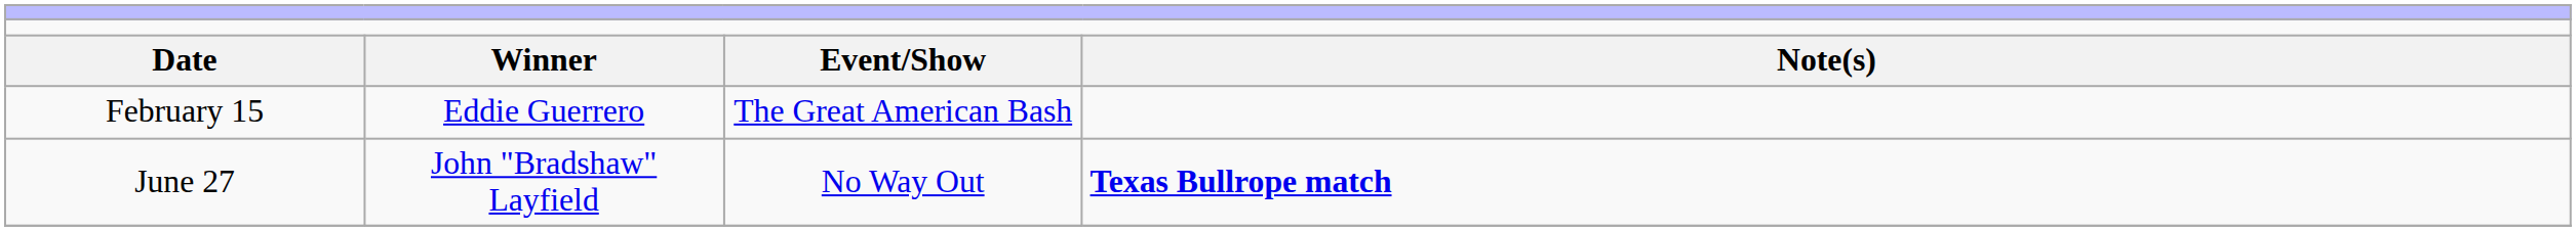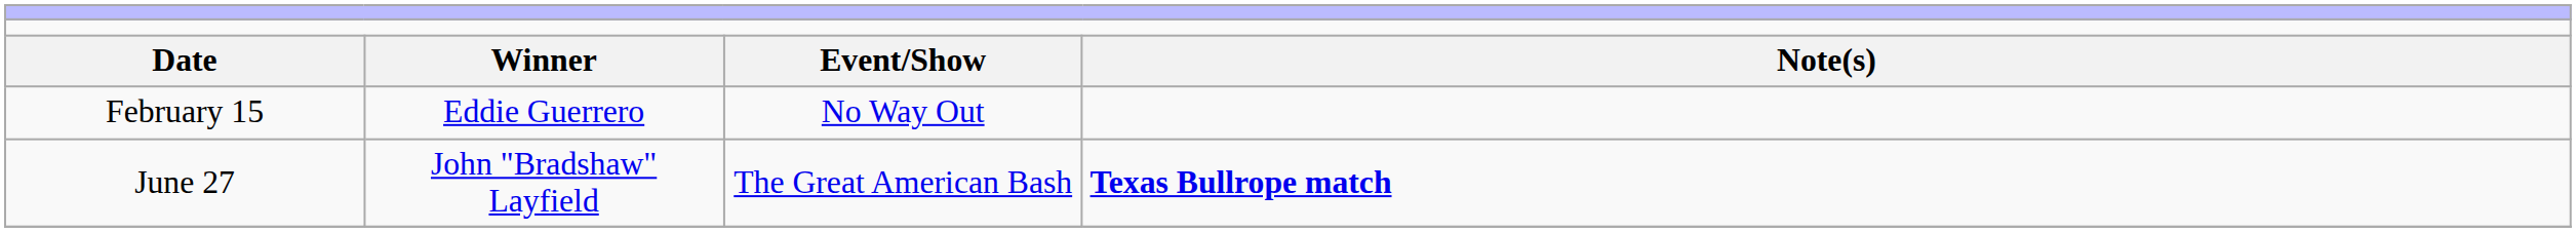 <table class="wikitable" style="text-align:center; width:100%;">
 <tr style="background:#BBF;">
 <td colspan="5"></td>
 </tr>
 <tr>
 <td colspan="5"><strong></strong></td>
 </tr>
 <tr>
 <th width=14%>Date</th>
 <th width=14%>Winner</th>
 <th width=14%>Event/Show</th>
 <th width=58%>Note(s)</th>
 </tr>
 <tr>
 <td>February 15</td>
 <td><a href='#'>Eddie Guerrero</a></td>
-<td><a href='#'>The Great American Bash</a></td>
+<td><a href='#'>No Way Out</a></td>
 <td></td>
 </tr>
 <tr>
 <td>June 27</td>
 <td><a href='#'>John "Bradshaw" Layfield</a></td>
-<td><a href='#'>No Way Out</a></td>
+<td><a href='#'>The Great American Bash</a></td>
 <td align=left><strong><a href='#'>Texas Bullrope match</a></strong></td>
 </tr>
 <tr>
 </tr>
 </table>
